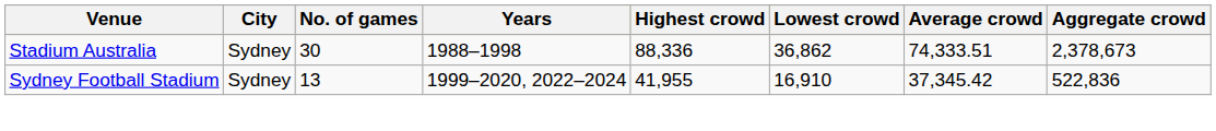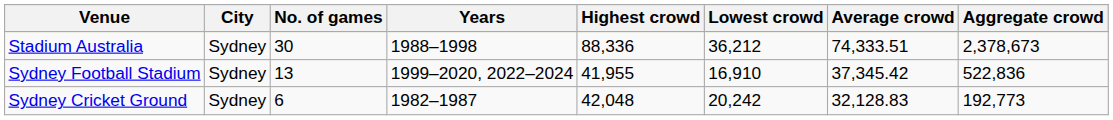 <table class="wikitable">
 <tr style="background:#bdb76b;">
 <th>Venue</th>
 <th>City</th>
 <th>No. of games</th>
 <th>Years</th>
 <th>Highest crowd</th>
 <th>Lowest crowd</th>
 <th>Average crowd</th>
 <th>Aggregate crowd</th>
 </tr>
 <tr>
 <td><a href='#'>Stadium Australia</a></td>
 <td>Sydney</td>
 <td>30</td>
 <td>1988–1998</td>
 <td>88,336</td>
-<td>36,862</td>
+<td>36,212</td>
 <td>74,333.51</td>
 <td>2,378,673</td>
 </tr>
 <tr>
 <td><a href='#'>Sydney Football Stadium</a></td>
 <td>Sydney</td>
 <td>13</td>
 <td>1999–2020, 2022–2024</td>
 <td>41,955</td>
 <td>16,910</td>
 <td>37,345.42</td>
 <td>522,836</td>
 </tr>
+<tr>
+<td><a href='#'>Sydney Cricket Ground</a></td>
+<td>Sydney</td>
+<td>6</td>
+<td>1982–1987</td>
+<td>42,048</td>
+<td>20,242</td>
+<td>32,128.83</td>
+<td>192,773</td>
+</tr>
 </table>
